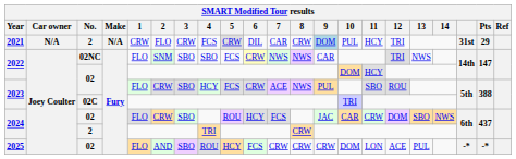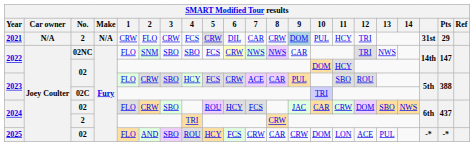 <table class="wikitable" style="text-align:center; font-size:75%">
 <tr>
 <th colspan=38><a href='#'>SMART Modified Tour</a> results</th>
 </tr>
 <tr>
 <th>Year</th>
 <th>Car owner</th>
 <th>No.</th>
 <th>Make</th>
 <th>1</th>
 <th>2</th>
 <th>3</th>
 <th>4</th>
 <th>5</th>
 <th>6</th>
 <th>7</th>
 <th>8</th>
 <th>9</th>
 <th>10</th>
 <th>11</th>
 <th>12</th>
 <th>13</th>
 <th>14</th>
 <th></th>
 <th>Pts</th>
 <th>Ref</th>
 </tr>
 <tr>
 <th><a href='#'>2021</a></th>
 <th>N/A</th>
 <th>2</th>
 <th>N/A</th>
 <td><a href='#'>CRW</a></td>
 <td><a href='#'>FLO</a></td>
 <td><a href='#'>CRW</a></td>
 <td><a href='#'>FCS</a></td>
 <td style="background:#DFDFDF;"><a href='#'>CRW</a><br></td>
 <td><a href='#'>DIL</a></td>
 <td><a href='#'>CAR</a></td>
 <td><a href='#'>CRW</a></td>
 <td style="background: lightblue;"><a href='#'>DOM</a></td>
 <td><a href='#'>PUL</a></td>
 <td><a href='#'>HCY</a></td>
 <td><a href='#'>TRI</a></td>
 <td colspan=2></td>
 <th>31st</th>
 <th>29</th>
 <th></th>
 </tr>
 <tr>
 <th rowspan=2><a href='#'>2022</a></th>
 <th rowspan=7>Joey Coulter</th>
 <th>02NC</th>
 <th rowspan=7><a href='#'>Fury</a></th>
 <td><a href='#'>FLO</a></td>
 <td style="background:#DFFFDF;"><a href='#'>SNM</a><br></td>
 <td><a href='#'>SBO</a></td>
 <td><a href='#'>SBO</a></td>
 <td><a href='#'>FCS</a></td>
 <td style="background:#FFFFBF;"><a href='#'>CRW</a><br></td>
 <td style="background:#DFFFDF;"><a href='#'>NWS</a><br></td>
 <td style="background:#EFCFFF;"><a href='#'>NWS</a><br></td>
 <td><a href='#'>CAR</a></td>
 <td colspan=2></td>
 <td style="background:#DFDFDF;"><a href='#'>TRI</a><br></td>
 <td><a href='#'>NWS</a></td>
 <td></td>
 <th rowspan=2>14th</th>
 <th rowspan=2>147</th>
 <th rowspan=2></th>
 </tr>
 <tr>
 <th rowspan=2>02</th>
 <td colspan=9></td>
 <td style="background:#FFDF9F;"><a href='#'>DOM</a><br></td>
 <td style="background:#DFDFDF;"><a href='#'>HCY</a><br></td>
 <td colspan=3></td>
 </tr>
 <tr>
 <th rowspan=2><a href='#'>2023</a></th>
 <td style="background:#DFFFDF;"><a href='#'>FLO</a><br></td>
 <td style="background:#DFDFDF;"><a href='#'>CRW</a><br></td>
 <td style="background:#DFDFDF;"><a href='#'>SBO</a><br></td>
 <td style="background:#DFFFDF;"><a href='#'>HCY</a><br></td>
 <td style="background:#DFDFDF;"><a href='#'>FCS</a><br></td>
 <td style="background:#DFDFDF;"><a href='#'>CRW</a><br></td>
 <td style="background:#EFCFFF;"><a href='#'>ACE</a><br></td>
-<td style="background:#EFCFFF;"><a href='#'>NWS</a><br></td>
+<td style="background:#EFCFFF;"><a href='#'>CAR</a><br></td>
 <td style="background:#FFDF9F;"><a href='#'>PUL</a><br></td>
 <td></td>
 <td style="background:#DFDFDF;"><a href='#'>SBO</a><br></td>
 <td style="background:#DFDFDF;"><a href='#'>ROU</a><br></td>
 <td colspan=2></td>
 <th rowspan=2>5th</th>
 <th rowspan=2>388</th>
 <th rowspan=2></th>
 </tr>
 <tr>
 <th>02C</th>
 <td colspan=9></td>
 <td style="background:#CFCFFF;"><a href='#'>TRI</a><br></td>
 <td colspan=4></td>
 </tr>
 <tr>
 <th rowspan=2><a href='#'>2024</a></th>
 <th>02</th>
 <td style="background:#DFDFDF;"><a href='#'>FLO</a><br></td>
 <td style="background:#FFDF9F;"><a href='#'>CRW</a><br></td>
 <td style="background:#DFFFDF;"><a href='#'>SBO</a><br></td>
 <td></td>
 <td style="background:#EFCFFF;"><a href='#'>ROU</a><br></td>
 <td style="background:#DFDFDF;"><a href='#'>HCY</a><br></td>
 <td style="background:#DFDFDF;"><a href='#'>FCS</a><br></td>
 <td></td>
 <td style="background:#DFFFDF;"><a href='#'>JAC</a><br></td>
 <td style="background:#FFDF9F;"><a href='#'>CAR</a><br></td>
 <td style="background:#DFFFDF;"><a href='#'>CRW</a><br></td>
 <td style="background:#EFCFFF;"><a href='#'>DOM</a><br></td>
 <td style="background:#FFDF9F;"><a href='#'>SBO</a><br></td>
 <td style="background:#FFDF9F;"><a href='#'>NWS</a><br></td>
 <th rowspan=2>6th</th>
 <th rowspan=2>437</th>
 <th rowspan=2></th>
 </tr>
 <tr>
 <th>2</th>
 <td colspan=3></td>
 <td style="background:#FFDF9F;"><a href='#'>TRI</a><br></td>
 <td colspan=3></td>
 <td style="background:#FFDF9F;"><a href='#'>CRW</a><br></td>
 <td colspan=6></td>
 </tr>
 <tr>
 <th><a href='#'>2025</a></th>
 <th>02</th>
 <td style="background:#FFDF9F;"><a href='#'>FLO</a><br></td>
 <td style="background:#DFFFDF;"><a href='#'>AND</a><br></td>
 <td style="background:#EFCFFF;"><a href='#'>SBO</a><br></td>
 <td style="background:#DFDFDF;"><a href='#'>ROU</a><br></td>
 <td style="background:#FFDF9F;"><a href='#'>HCY</a><br></td>
 <td style="background:#DFFFDF;"><a href='#'>FCS</a><br></td>
 <td><a href='#'>CRW</a></td>
-<td><a href='#'>CRW</a></td>
+<td><a href='#'>CAR</a></td>
 <td><a href='#'>CRW</a></td>
 <td><a href='#'>DOM</a></td>
 <td><a href='#'>LON</a></td>
 <td><a href='#'>ACE</a></td>
 <td><a href='#'>PUL</a></td>
 <td></td>
 <th>-*</th>
 <th>-*</th>
 <th></th>
 </tr>
 </table>
